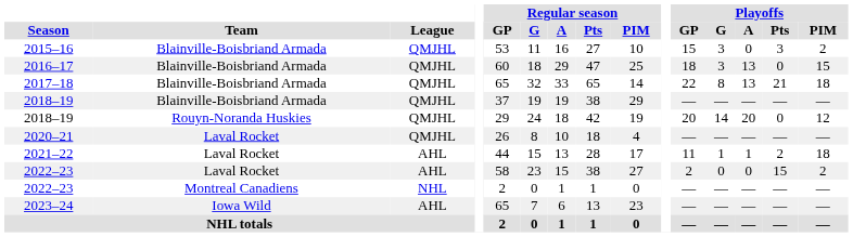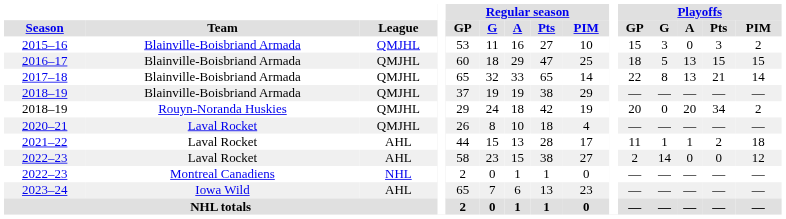 <table border="0" cellpadding="1" cellspacing="0" style="text-align:center; width:60em;">
 <tr bgcolor="#e0e0e0">
 <th colspan="3" bgcolor="#ffffff"> </th>
 <th rowspan="100" bgcolor="#ffffff"> </th>
 <th colspan="5"><a href='#'>Regular season</a></th>
 <th rowspan="100" bgcolor="#ffffff"> </th>
 <th colspan="5"><a href='#'>Playoffs</a></th>
 </tr>
 <tr bgcolor="#e0e0e0">
 <th><a href='#'>Season</a></th>
 <th>Team</th>
 <th>League</th>
 <th>GP</th>
 <th><a href='#'>G</a></th>
 <th><a href='#'>A</a></th>
 <th><a href='#'>Pts</a></th>
 <th><a href='#'>PIM</a></th>
 <th>GP</th>
 <th>G</th>
 <th>A</th>
 <th>Pts</th>
 <th>PIM</th>
 </tr>
 <tr>
 <td><a href='#'>2015–16</a></td>
 <td><a href='#'>Blainville-Boisbriand Armada</a></td>
 <td><a href='#'>QMJHL</a></td>
 <td>53</td>
 <td>11</td>
 <td>16</td>
 <td>27</td>
 <td>10</td>
 <td>15</td>
 <td>3</td>
 <td>0</td>
 <td>3</td>
 <td>2</td>
 </tr>
 <tr bgcolor="#f0f0f0">
 <td><a href='#'>2016–17</a></td>
 <td>Blainville-Boisbriand Armada</td>
 <td>QMJHL</td>
 <td>60</td>
 <td>18</td>
 <td>29</td>
 <td>47</td>
 <td>25</td>
 <td>18</td>
-<td>3</td>
+<td>5</td>
 <td>13</td>
-<td>0</td>
+<td>15</td>
 <td>15</td>
 </tr>
 <tr>
 <td><a href='#'>2017–18</a></td>
 <td>Blainville-Boisbriand Armada</td>
 <td>QMJHL</td>
 <td>65</td>
 <td>32</td>
 <td>33</td>
 <td>65</td>
 <td>14</td>
 <td>22</td>
 <td>8</td>
 <td>13</td>
 <td>21</td>
-<td>18</td>
+<td>14</td>
 </tr>
 <tr bgcolor="#f0f0f0">
 <td><a href='#'>2018–19</a></td>
 <td>Blainville-Boisbriand Armada</td>
 <td>QMJHL</td>
 <td>37</td>
 <td>19</td>
 <td>19</td>
 <td>38</td>
 <td>29</td>
 <td>—</td>
 <td>—</td>
 <td>—</td>
 <td>—</td>
 <td>—</td>
 </tr>
 <tr>
 <td>2018–19</td>
 <td><a href='#'>Rouyn-Noranda Huskies</a></td>
 <td>QMJHL</td>
 <td>29</td>
 <td>24</td>
 <td>18</td>
 <td>42</td>
 <td>19</td>
 <td>20</td>
-<td>14</td>
+<td>0</td>
 <td>20</td>
-<td>0</td>
-<td>12</td>
+<td>34</td>
+<td>2</td>
 </tr>
 <tr bgcolor="#f0f0f0">
 <td><a href='#'>2020–21</a></td>
 <td><a href='#'>Laval Rocket</a></td>
 <td>QMJHL</td>
 <td>26</td>
 <td>8</td>
 <td>10</td>
 <td>18</td>
 <td>4</td>
 <td>—</td>
 <td>—</td>
 <td>—</td>
 <td>—</td>
 <td>—</td>
 </tr>
 <tr>
 <td><a href='#'>2021–22</a></td>
 <td>Laval Rocket</td>
 <td>AHL</td>
 <td>44</td>
 <td>15</td>
 <td>13</td>
 <td>28</td>
 <td>17</td>
 <td>11</td>
 <td>1</td>
 <td>1</td>
 <td>2</td>
 <td>18</td>
 </tr>
 <tr bgcolor="#f0f0f0">
 <td><a href='#'>2022–23</a></td>
 <td>Laval Rocket</td>
 <td>AHL</td>
 <td>58</td>
 <td>23</td>
 <td>15</td>
 <td>38</td>
 <td>27</td>
 <td>2</td>
+<td>14</td>
 <td>0</td>
 <td>0</td>
-<td>15</td>
-<td>2</td>
+<td>12</td>
 </tr>
 <tr>
 <td><a href='#'>2022–23</a></td>
 <td><a href='#'>Montreal Canadiens</a></td>
 <td><a href='#'>NHL</a></td>
 <td>2</td>
 <td>0</td>
 <td>1</td>
 <td>1</td>
 <td>0</td>
 <td>—</td>
 <td>—</td>
 <td>—</td>
 <td>—</td>
 <td>—</td>
 </tr>
 <tr bgcolor="#f0f0f0">
 <td><a href='#'>2023–24</a></td>
 <td><a href='#'>Iowa Wild</a></td>
 <td>AHL</td>
 <td>65</td>
 <td>7</td>
 <td>6</td>
 <td>13</td>
 <td>23</td>
 <td>—</td>
 <td>—</td>
 <td>—</td>
 <td>—</td>
 <td>—</td>
 </tr>
 <tr bgcolor="#e0e0e0">
 <th colspan="3">NHL totals</th>
 <th>2</th>
 <th>0</th>
 <th>1</th>
 <th>1</th>
 <th>0</th>
 <th>—</th>
 <th>—</th>
 <th>—</th>
 <th>—</th>
 <th>—</th>
 </tr>
 </table>
